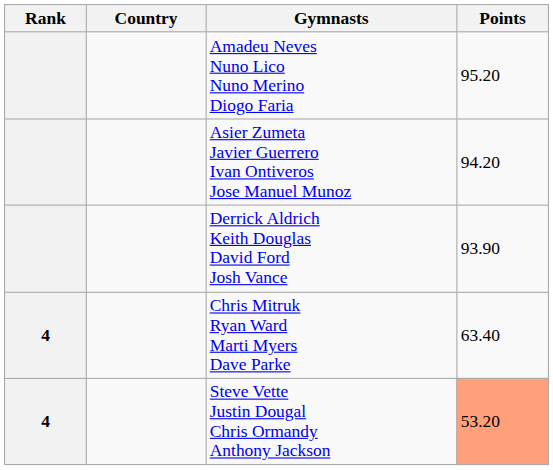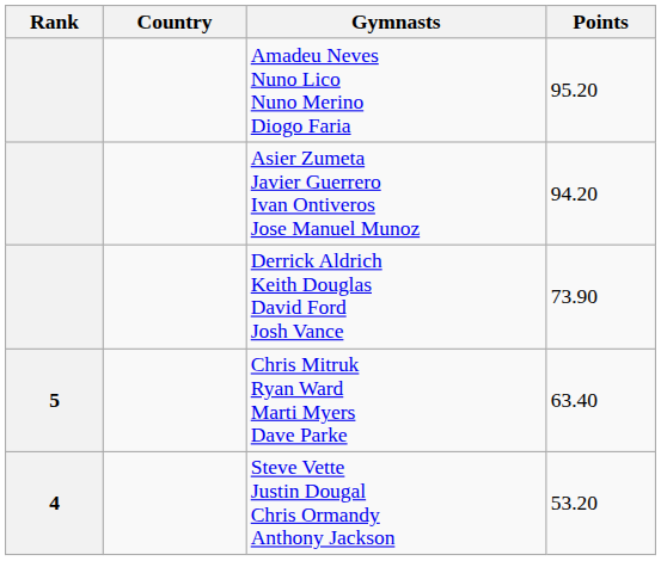 <table class="wikitable" width=500>
 <tr bgcolor="#efefef">
 <th>Rank</th>
 <th>Country</th>
 <th>Gymnasts</th>
 <th>Points</th>
 </tr>
 <tr>
 <th></th>
 <td></td>
 <td><a href='#'>Amadeu Neves</a> <br> <a href='#'>Nuno Lico</a> <br> <a href='#'>Nuno Merino</a> <br> <a href='#'>Diogo Faria</a></td>
 <td>95.20</td>
 </tr>
 <tr>
 <th></th>
 <td></td>
 <td><a href='#'>Asier Zumeta</a> <br> <a href='#'>Javier Guerrero</a> <br> <a href='#'>Ivan Ontiveros</a> <br> <a href='#'>Jose Manuel Munoz</a></td>
 <td>94.20</td>
 </tr>
 <tr>
 <th></th>
 <td></td>
 <td><a href='#'>Derrick Aldrich</a> <br> <a href='#'>Keith Douglas</a> <br> <a href='#'>David Ford</a> <br> <a href='#'>Josh Vance</a></td>
-<td>93.90</td>
+<td>73.90</td>
 </tr>
 <tr>
-<th>4</th>
+<th>5</th>
 <td></td>
 <td><a href='#'>Chris Mitruk</a> <br> <a href='#'>Ryan Ward</a> <br> <a href='#'>Marti Myers</a> <br> <a href='#'>Dave Parke</a></td>
 <td>63.40</td>
 </tr>
 <tr>
 <th>4</th>
 <td></td>
 <td><a href='#'>Steve Vette</a> <br> <a href='#'>Justin Dougal</a> <br> <a href='#'>Chris Ormandy</a><br> <a href='#'>Anthony Jackson</a></td>
-<td style="background: lightsalmon;">53.20</td>
+<td>53.20</td>
 </tr>
 </table>
